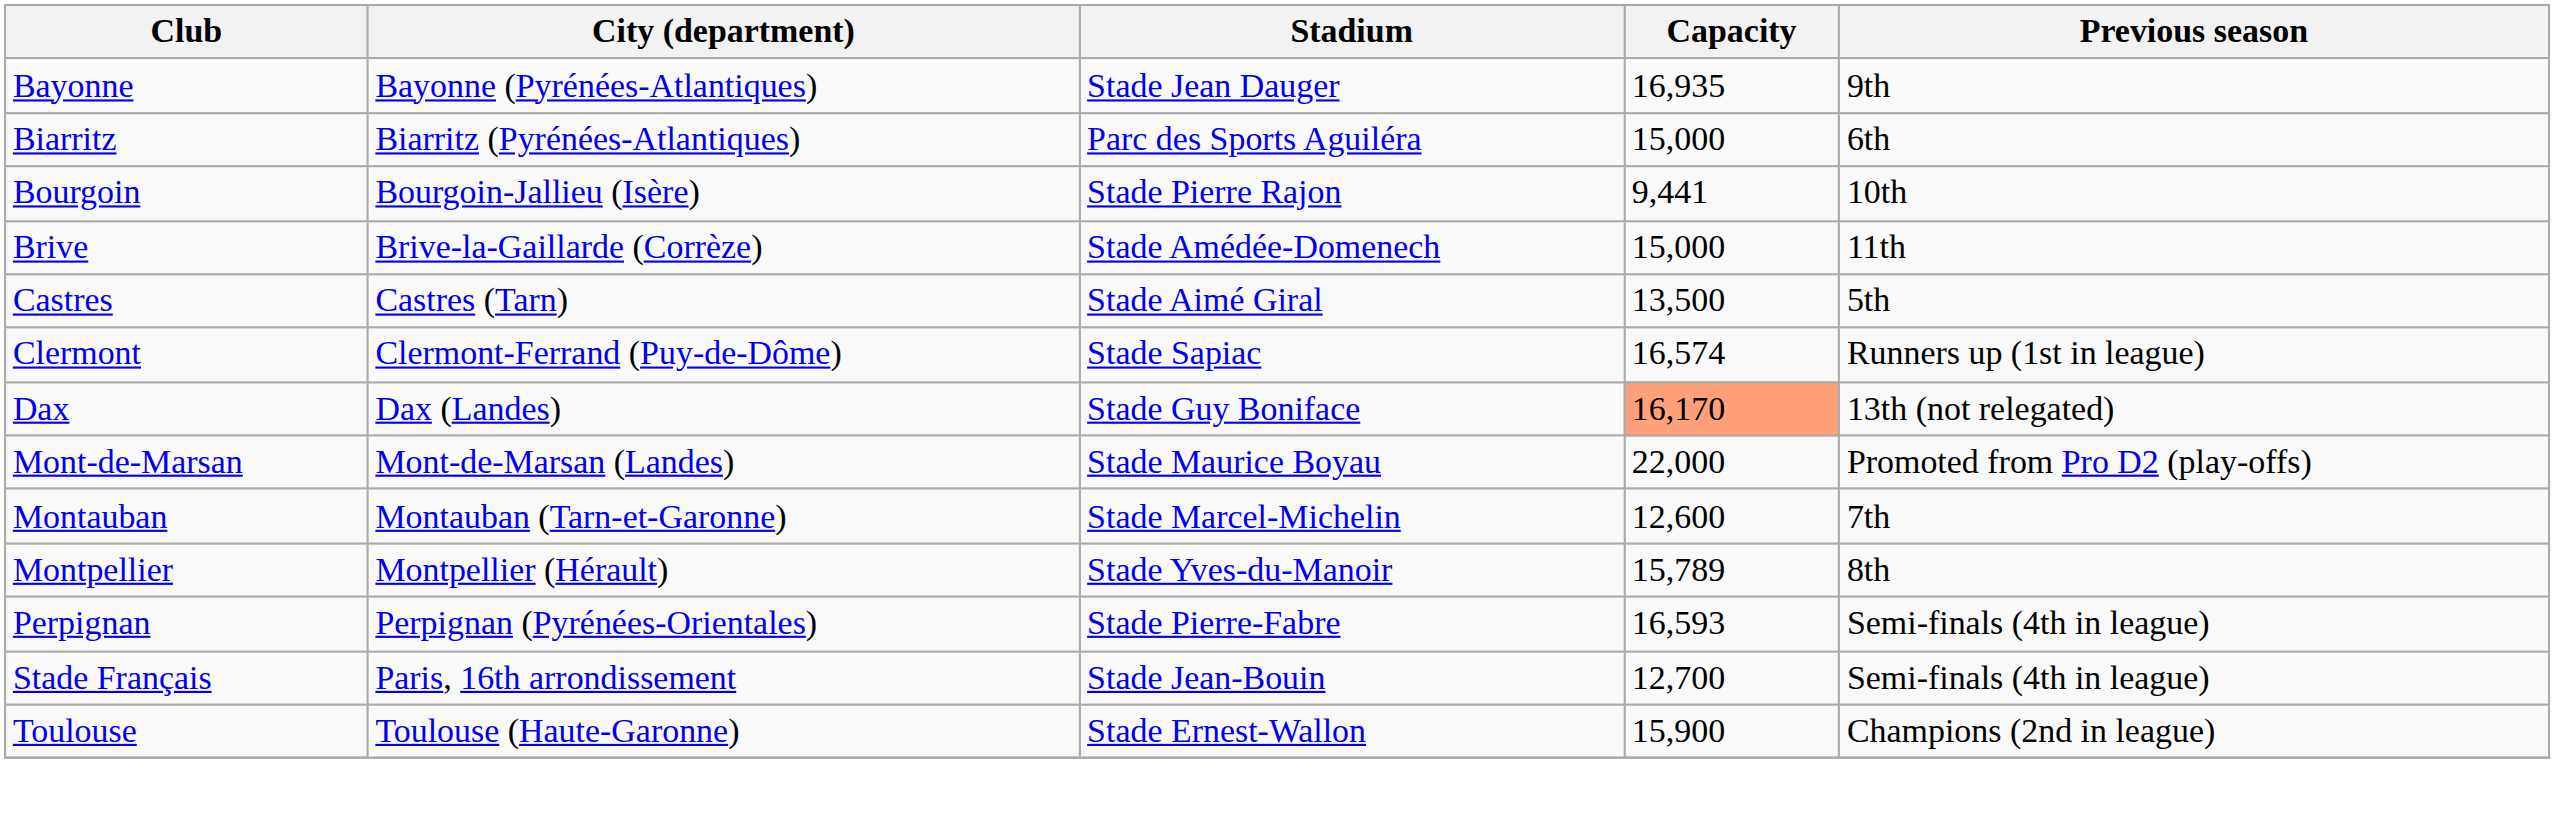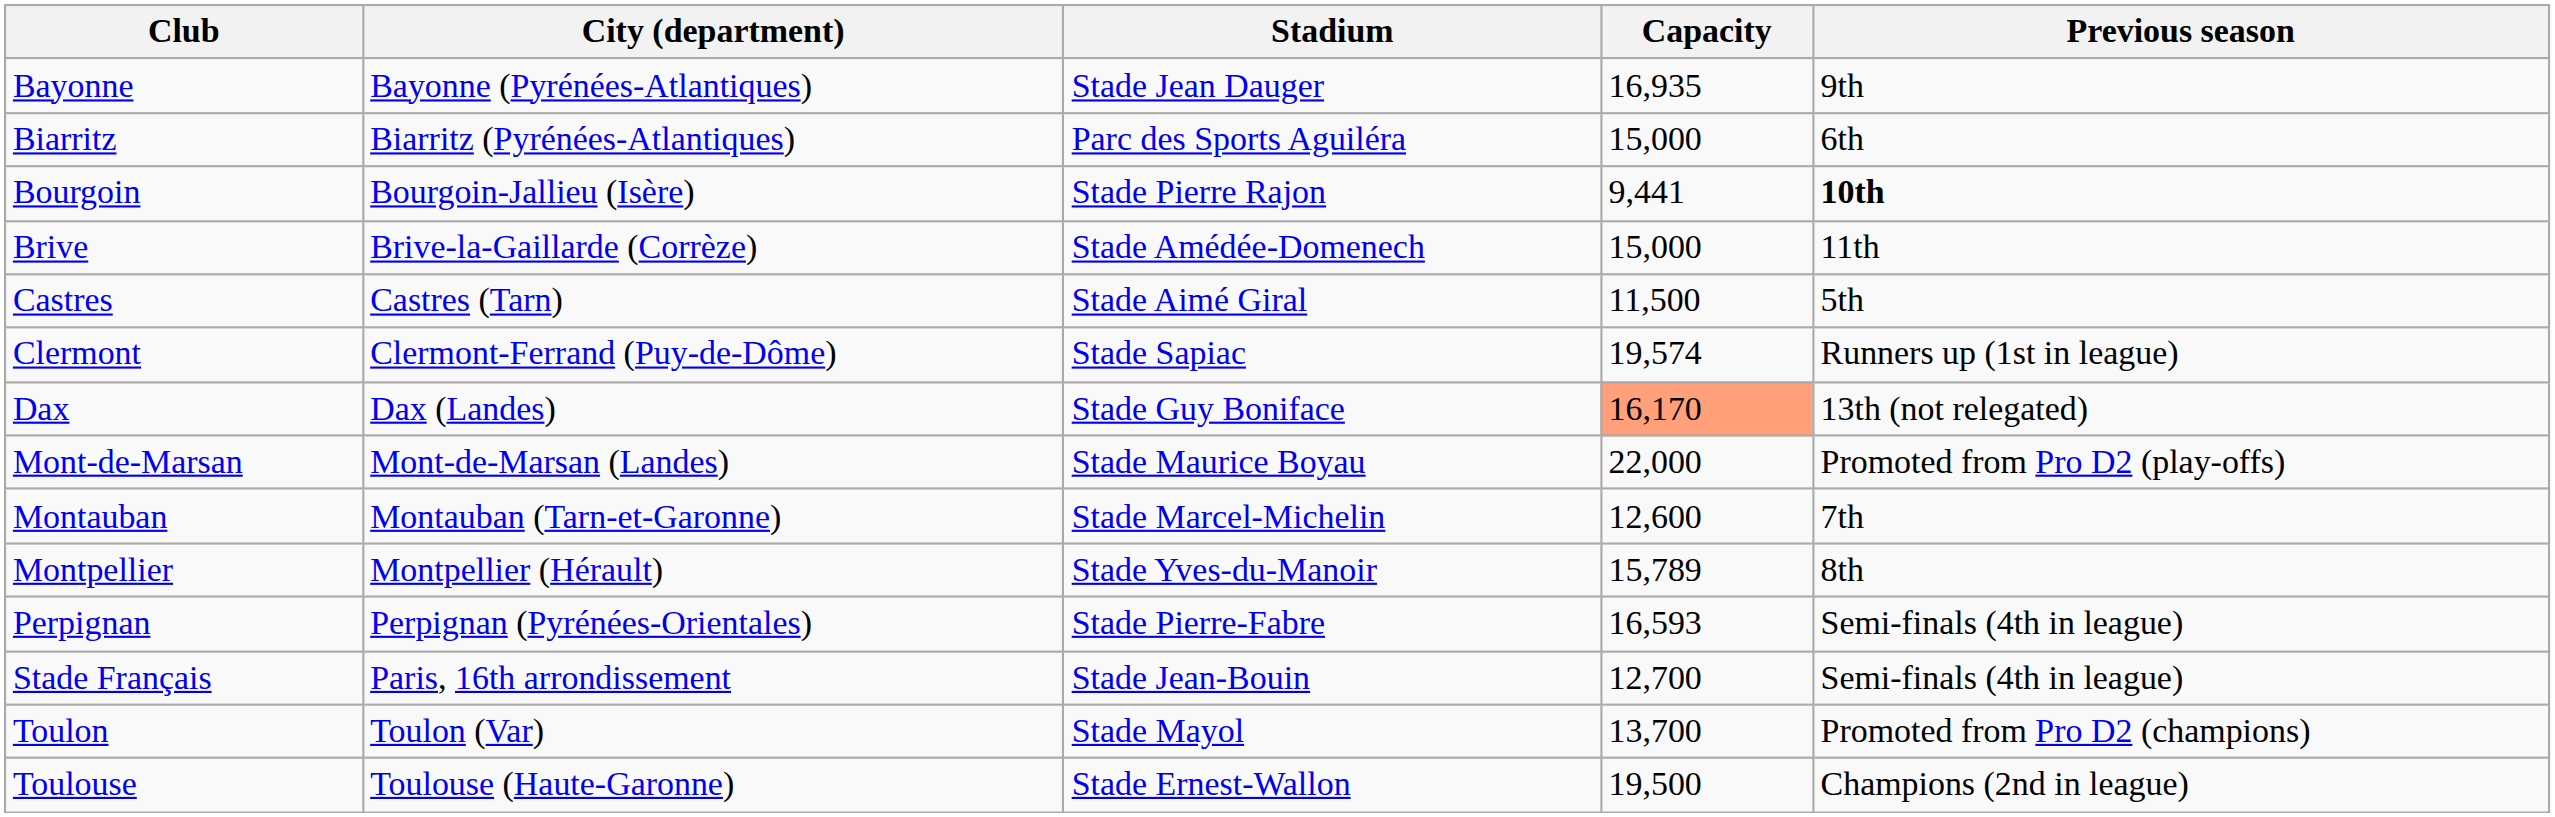 <table class="wikitable sortable" width="95%">
 <tr>
 <th>Club</th>
 <th>City (department)</th>
 <th>Stadium</th>
 <th>Capacity</th>
 <th>Previous season</th>
 </tr>
 <tr>
 <td><a href='#'>Bayonne</a></td>
 <td><a href='#'>Bayonne</a> (<a href='#'>Pyrénées-Atlantiques</a>)</td>
 <td><a href='#'>Stade Jean Dauger</a></td>
 <td>16,935</td>
 <td>9th</td>
 </tr>
 <tr>
 <td><a href='#'>Biarritz</a></td>
 <td><a href='#'>Biarritz</a> (<a href='#'>Pyrénées-Atlantiques</a>)</td>
 <td><a href='#'>Parc des Sports Aguiléra</a></td>
 <td>15,000</td>
 <td>6th</td>
 </tr>
 <tr>
 <td><a href='#'>Bourgoin</a></td>
 <td><a href='#'>Bourgoin-Jallieu</a> (<a href='#'>Isère</a>)</td>
 <td><a href='#'>Stade Pierre Rajon</a></td>
 <td>9,441</td>
-<td>10th</td>
+<td><strong>10th</strong></td>
 </tr>
 <tr>
 <td><a href='#'>Brive</a></td>
 <td><a href='#'>Brive-la-Gaillarde</a> (<a href='#'>Corrèze</a>)</td>
 <td><a href='#'>Stade Amédée-Domenech</a></td>
 <td>15,000</td>
 <td>11th</td>
 </tr>
 <tr>
 <td><a href='#'>Castres</a></td>
 <td><a href='#'>Castres</a> (<a href='#'>Tarn</a>)</td>
 <td><a href='#'>Stade Aimé Giral</a></td>
-<td>13,500</td>
+<td>11,500</td>
 <td>5th</td>
 </tr>
 <tr>
 <td><a href='#'>Clermont</a></td>
 <td><a href='#'>Clermont-Ferrand</a> (<a href='#'>Puy-de-Dôme</a>)</td>
 <td><a href='#'>Stade Sapiac</a></td>
-<td>16,574</td>
+<td>19,574</td>
 <td>Runners up (1st in league)</td>
 </tr>
 <tr>
 <td><a href='#'>Dax</a></td>
 <td><a href='#'>Dax</a> (<a href='#'>Landes</a>)</td>
 <td><a href='#'>Stade Guy Boniface</a></td>
 <td style="background: lightsalmon;">16,170</td>
 <td>13th (not relegated)</td>
 </tr>
 <tr>
 <td><a href='#'>Mont-de-Marsan</a></td>
 <td><a href='#'>Mont-de-Marsan</a> (<a href='#'>Landes</a>)</td>
 <td><a href='#'>Stade Maurice Boyau</a></td>
 <td>22,000</td>
 <td>Promoted from <a href='#'>Pro D2</a> (play-offs)</td>
 </tr>
 <tr>
 <td><a href='#'>Montauban</a></td>
 <td><a href='#'>Montauban</a> (<a href='#'>Tarn-et-Garonne</a>)</td>
 <td><a href='#'>Stade Marcel-Michelin</a></td>
 <td>12,600</td>
 <td>7th</td>
 </tr>
 <tr>
 <td><a href='#'>Montpellier</a></td>
 <td><a href='#'>Montpellier</a> (<a href='#'>Hérault</a>)</td>
 <td><a href='#'>Stade Yves-du-Manoir</a></td>
 <td>15,789</td>
 <td>8th</td>
 </tr>
 <tr>
 <td><a href='#'>Perpignan</a></td>
 <td><a href='#'>Perpignan</a> (<a href='#'>Pyrénées-Orientales</a>)</td>
 <td><a href='#'>Stade Pierre-Fabre</a></td>
 <td>16,593</td>
 <td>Semi-finals (4th in league)</td>
 </tr>
 <tr>
 <td><a href='#'>Stade Français</a></td>
 <td><a href='#'>Paris</a>, <a href='#'>16th arrondissement</a></td>
 <td><a href='#'>Stade Jean-Bouin</a></td>
 <td>12,700</td>
 <td>Semi-finals (4th in league)</td>
 </tr>
 <tr>
+<td><a href='#'>Toulon</a></td>
+<td><a href='#'>Toulon</a> (<a href='#'>Var</a>)</td>
+<td><a href='#'>Stade Mayol</a></td>
+<td>13,700</td>
+<td>Promoted from <a href='#'>Pro D2</a> (champions)</td>
+</tr>
+<tr>
 <td><a href='#'>Toulouse</a></td>
 <td><a href='#'>Toulouse</a> (<a href='#'>Haute-Garonne</a>)</td>
 <td><a href='#'>Stade Ernest-Wallon</a></td>
-<td>15,900</td>
+<td>19,500</td>
 <td>Champions (2nd in league)</td>
 </tr>
 <tr>
 </tr>
 </table>
